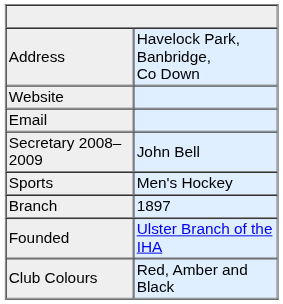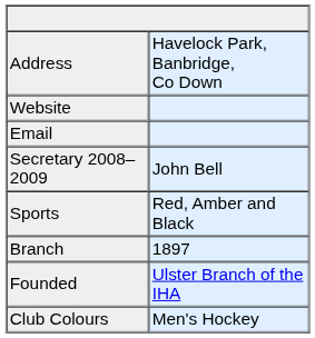 <table border="1" cellpadding="2" cellspacing="0" align="right" width="285px">
 <tr ---->
 <td bgcolor="#efefef" align="center" colspan="2"><br><em></em></td>
 </tr>
 <tr ---->
 <td bgcolor="#efefef">Address</td>
 <td bgcolor="#dfefff">Havelock Park,<br>Banbridge,<br>Co Down</td>
 </tr>
 <tr ---->
 <td bgcolor="#efefef">Website</td>
 <td bgcolor="#dfefff"></td>
 </tr>
 <tr ---->
 <td bgcolor="#efefef">Email</td>
 <td bgcolor="#dfefff"></td>
 </tr>
 <tr ---->
 <td bgcolor="#efefef">Secretary 2008–2009</td>
 <td bgcolor="#dfefff">John Bell</td>
 </tr>
 <tr ---->
 <td bgcolor="#efefef">Sports</td>
-<td bgcolor="#dfefff">Men's Hockey</td>
+<td bgcolor="#dfefff">Red, Amber and Black</td>
 </tr>
 <tr ---->
 <td bgcolor="#efefef">Branch</td>
 <td bgcolor="#dfefff">1897</td>
 </tr>
 <tr ---->
 <td bgcolor="#efefef">Founded</td>
 <td bgcolor="#dfefff"><a href='#'>Ulster Branch of the IHA</a></td>
 </tr>
 <tr ---->
 <td bgcolor="#efefef">Club Colours</td>
-<td bgcolor="#dfefff">Red, Amber and Black</td>
+<td bgcolor="#dfefff">Men's Hockey</td>
 </tr>
 </table>
